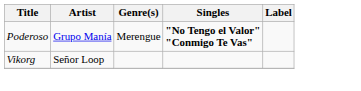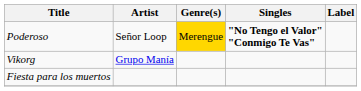 <table class="wikitable sortable" style="text-align: left;">
 <tr>
 <th>Title</th>
 <th>Artist</th>
 <th>Genre(s)</th>
 <th>Singles</th>
 <th>Label</th>
 </tr>
 <tr>
 <td><em>Poderoso</em></td>
-<td><a href='#'>Grupo Manía</a></td>
-<td>Merengue</td>
+<td>Señor Loop</td>
+<td style="background: gold;">Merengue</td>
 <td><strong>"No Tengo el Valor"<br>"Conmigo Te Vas"</strong></td>
 <td></td>
 </tr>
 <tr>
 <td><em>Vikorg</em></td>
-<td>Señor Loop</td>
+<td><a href='#'>Grupo Manía</a></td>
+<td></td>
+<td></td>
+<td></td>
+</tr>
+<tr>
+<td><em>Fiesta para los muertos</em></td>
+<td></td>
 <td></td>
 <td></td>
 <td></td>
 </tr>
 <tr>
 </tr>
 </table>
